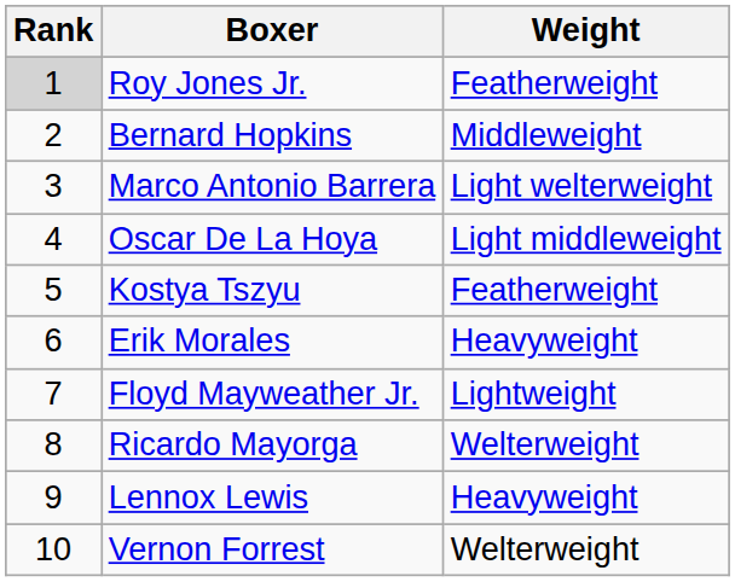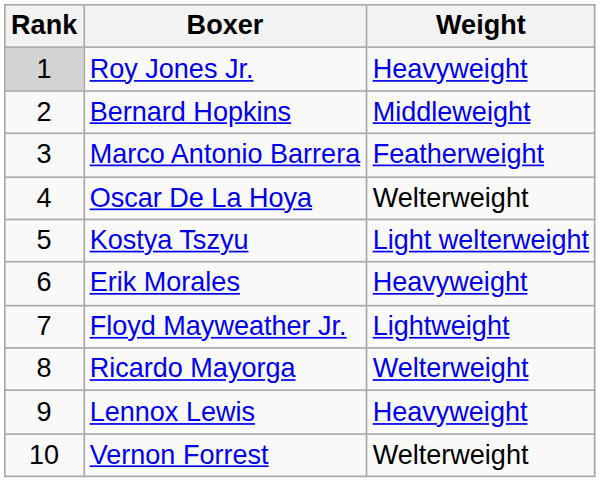 <table class="wikitable ">
 <tr>
 <th>Rank</th>
 <th>Boxer</th>
 <th>Weight</th>
 </tr>
 <tr>
 <td align=center style="background: lightgrey;">1</td>
 <td><a href='#'>Roy Jones Jr.</a></td>
-<td><a href='#'>Featherweight</a></td>
+<td><a href='#'>Heavyweight</a></td>
 </tr>
 <tr>
 <td align=center>2</td>
 <td><a href='#'>Bernard Hopkins</a></td>
 <td><a href='#'>Middleweight</a></td>
 </tr>
 <tr>
 <td align=center>3</td>
 <td><a href='#'>Marco Antonio Barrera</a></td>
-<td><a href='#'>Light welterweight</a></td>
+<td><a href='#'>Featherweight</a></td>
 </tr>
 <tr>
 <td align=center>4</td>
 <td><a href='#'>Oscar De La Hoya</a></td>
-<td><a href='#'>Light middleweight</a></td>
+<td>Welterweight</td>
 </tr>
 <tr>
 <td align=center>5</td>
 <td><a href='#'>Kostya Tszyu</a></td>
-<td><a href='#'>Featherweight</a></td>
+<td><a href='#'>Light welterweight</a></td>
 </tr>
 <tr>
 <td align=center>6</td>
 <td><a href='#'>Erik Morales</a></td>
 <td><a href='#'>Heavyweight</a></td>
 </tr>
 <tr>
 <td align=center>7</td>
 <td><a href='#'>Floyd Mayweather Jr.</a></td>
 <td><a href='#'>Lightweight</a></td>
 </tr>
 <tr>
 <td align=center>8</td>
 <td><a href='#'>Ricardo Mayorga</a></td>
 <td><a href='#'>Welterweight</a></td>
 </tr>
 <tr>
 <td align=center>9</td>
 <td><a href='#'>Lennox Lewis</a></td>
 <td><a href='#'>Heavyweight</a></td>
 </tr>
 <tr>
 <td align=center>10</td>
 <td><a href='#'>Vernon Forrest</a></td>
 <td>Welterweight</td>
 </tr>
 </table>
